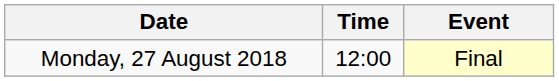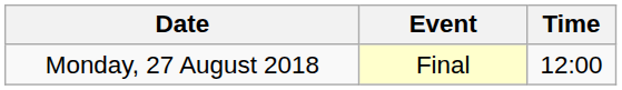 <table class = "wikitable" style="text-align:center;">
 <tr>
 <th width=220>Date</th>
+<th width=100>Event</th>
 <th width=50>Time</th>
-<th width=100>Event</th>
 </tr>
 <tr>
 <td>Monday, 27 August 2018</td>
+<td bgcolor=ffffcc>Final</td>
 <td>12:00</td>
-<td bgcolor=ffffcc>Final</td>
 </tr>
 </table>
